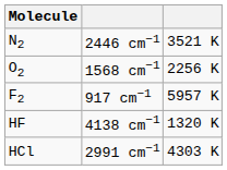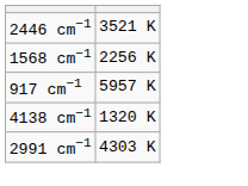 <table class="wikitable">
 <tr>
-<th>Molecule</th>
 <th></th>
 <th></th>
 </tr>
 <tr>
-<td>N<sub>2</sub></td>
 <td>2446 cm<sup>−1</sup></td>
 <td>3521 K</td>
 </tr>
 <tr>
-<td>O<sub>2</sub></td>
 <td>1568 cm<sup>−1</sup></td>
 <td>2256 K</td>
 </tr>
 <tr>
-<td>F<sub>2</sub></td>
 <td>917 cm<sup>−1</sup></td>
 <td>5957 K</td>
 </tr>
 <tr>
-<td>HF</td>
 <td>4138 cm<sup>−1</sup></td>
 <td>1320 K</td>
 </tr>
 <tr>
-<td>HCl</td>
 <td>2991 cm<sup>−1</sup></td>
 <td>4303 K</td>
 </tr>
 </table>
